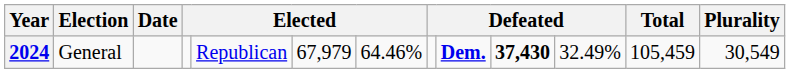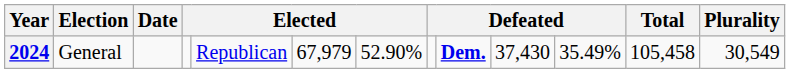 <table class=wikitable>
 <tr>
 <th>Year</th>
 <th>Election</th>
 <th>Date</th>
 <th ! colspan="4">Elected</th>
 <th ! colspan="4">Defeated</th>
 <th>Total</th>
 <th>Plurality</th>
 </tr>
 <tr>
 <th valign="top"><a href='#'>2024</a></th>
 <td valign="top">General</td>
 <td valign="top"></td>
 <td valign="top"></td>
 <td valign="top" ><a href='#'>Republican</a></td>
 <td valign="top" align="right">67,979</td>
-<td valign="top" align="right">64.46%</td>
+<td valign="top" align="right">52.90%</td>
 <td valign="top"></td>
 <td valign="top" ><strong><a href='#'>Dem.</a></strong></td>
-<td valign="top" align="right"><strong>37,430</strong></td>
-<td valign="top" align="right">32.49%</td>
-<td valign="top" align="right">105,459</td>
+<td valign="top" align="right">37,430</td>
+<td valign="top" align="right">35.49%</td>
+<td valign="top" align="right">105,458</td>
 <td valign="top" align="right">30,549</td>
 </tr>
 </table>
